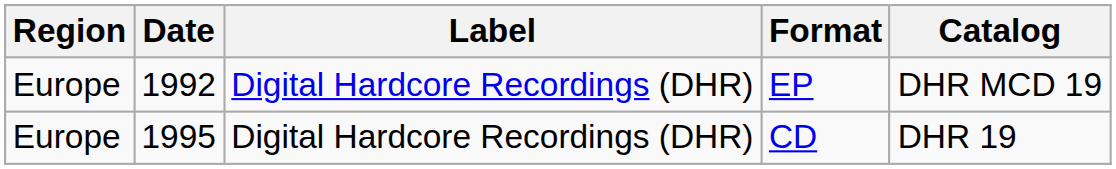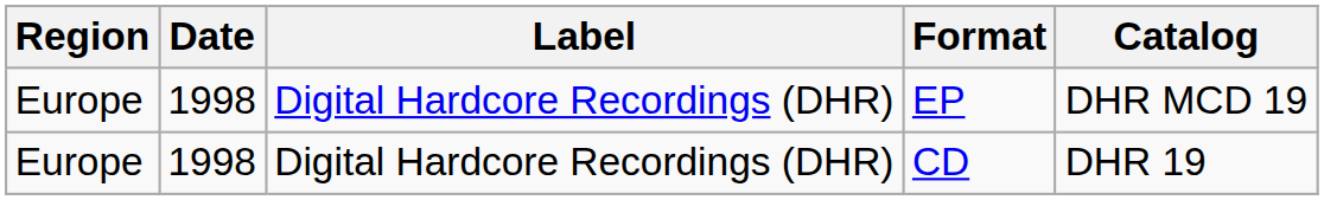 <table class="wikitable">
 <tr>
 <th>Region</th>
 <th>Date</th>
 <th>Label</th>
 <th>Format</th>
 <th>Catalog</th>
 </tr>
 <tr>
 <td>Europe</td>
-<td>1992</td>
+<td>1998</td>
 <td><a href='#'>Digital Hardcore Recordings</a> (DHR)</td>
 <td><a href='#'>EP</a></td>
 <td>DHR MCD 19</td>
 </tr>
 <tr>
 <td>Europe</td>
-<td>1995</td>
+<td>1998</td>
 <td>Digital Hardcore Recordings (DHR)</td>
 <td><a href='#'>CD</a></td>
 <td>DHR 19</td>
 </tr>
 </table>
